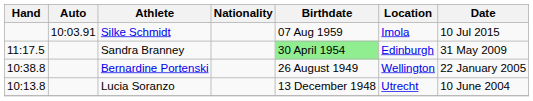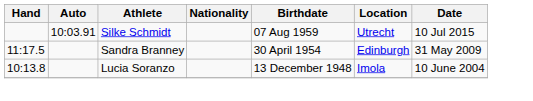 <table class="wikitable">
 <tr>
 <th>Hand</th>
 <th>Auto</th>
 <th>Athlete</th>
 <th>Nationality</th>
 <th>Birthdate</th>
 <th>Location</th>
 <th>Date</th>
 </tr>
 <tr>
 <td></td>
 <td>10:03.91</td>
 <td><a href='#'>Silke Schmidt</a></td>
 <td></td>
 <td>07 Aug 1959</td>
-<td><a href='#'>Imola</a></td>
+<td><a href='#'>Utrecht</a></td>
 <td>10 Jul 2015</td>
 </tr>
 <tr>
 <td>11:17.5</td>
 <td></td>
 <td>Sandra Branney</td>
 <td></td>
-<td style="background: lightgreen;">30 April 1954</td>
+<td>30 April 1954</td>
 <td><a href='#'>Edinburgh</a></td>
 <td>31 May 2009</td>
-</tr>
-<tr>
-<td>10:38.8</td>
-<td></td>
-<td><a href='#'>Bernardine Portenski</a></td>
-<td></td>
-<td>26 August 1949</td>
-<td><a href='#'>Wellington</a></td>
-<td>22 January 2005</td>
 </tr>
 <tr>
 <td>10:13.8</td>
 <td></td>
 <td>Lucia Soranzo</td>
 <td></td>
 <td>13 December 1948</td>
-<td><a href='#'>Utrecht</a></td>
+<td><a href='#'>Imola</a></td>
 <td>10 June 2004</td>
 </tr>
 <tr>
 </tr>
 </table>
